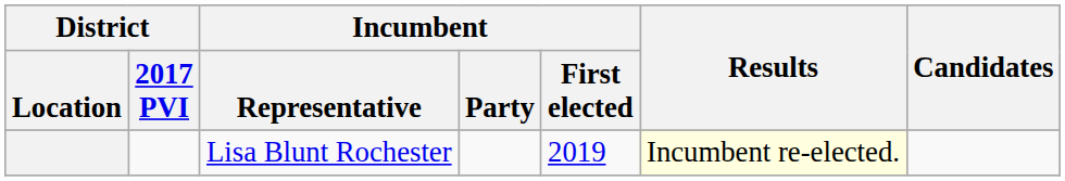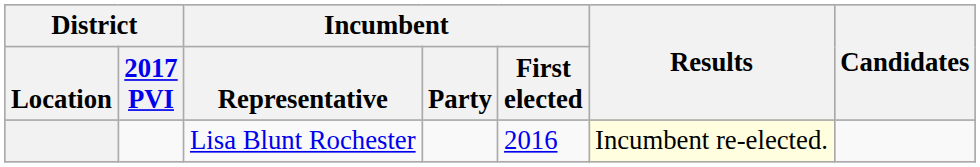 <table class="wikitable sortable">
 <tr>
 <th colspan=2>District</th>
 <th colspan=3>Incumbent</th>
 <th rowspan=2>Results</th>
 <th rowspan=2 class="unsortable">Candidates</th>
 </tr>
 <tr valign=bottom>
 <th>Location</th>
 <th><a href='#'>2017<br>PVI</a></th>
 <th>Representative</th>
 <th>Party</th>
 <th>First<br>elected</th>
 </tr>
 <tr>
 <th></th>
 <td></td>
 <td><a href='#'>Lisa Blunt Rochester</a></td>
 <td></td>
-<td><a href='#'>2019</a></td>
+<td><a href='#'>2016</a></td>
 <td style="background: lightyellow;">Incumbent re-elected.</td>
 <td nowrap></td>
 </tr>
 </table>
